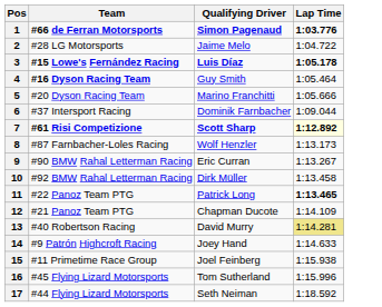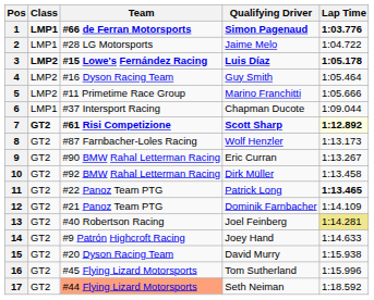 <table class="wikitable" style="font-size: 90%;">
 <tr>
 <th>Pos</th>
+<th>Class</th>
 <th>Team</th>
 <th>Qualifying Driver</th>
 <th>Lap Time</th>
 </tr>
 <tr style="font-weight:bold">
 <th>1</th>
+<td>LMP1</td>
 <td>#66 <a href='#'>de Ferran Motorsports</a></td>
 <td><a href='#'>Simon Pagenaud</a></td>
 <td>1:03.776</td>
 </tr>
 <tr>
 <th>2</th>
+<td>LMP1</td>
 <td>#28 LG Motorsports</td>
 <td><a href='#'>Jaime Melo</a></td>
 <td>1:04.722</td>
 </tr>
 <tr style="font-weight:bold">
 <th>3</th>
+<td>LMP2</td>
 <td>#15 <a href='#'>Lowe's</a> <a href='#'>Fernández Racing</a></td>
 <td><a href='#'>Luis Díaz</a></td>
 <td>1:05.178</td>
 </tr>
 <tr>
 <th>4</th>
-<td><strong>#16 <a href='#'>Dyson Racing Team</a></strong></td>
+<td>LMP2</td>
+<td>#16 <a href='#'>Dyson Racing Team</a></td>
 <td><a href='#'>Guy Smith</a></td>
 <td>1:05.464</td>
 </tr>
 <tr>
 <th>5</th>
-<td>#20 <a href='#'>Dyson Racing Team</a></td>
+<td>LMP2</td>
+<td>#11 Primetime Race Group</td>
 <td><a href='#'>Marino Franchitti</a></td>
 <td>1:05.666</td>
 </tr>
 <tr>
 <th>6</th>
+<td>LMP1</td>
 <td>#37 Intersport Racing</td>
-<td><a href='#'>Dominik Farnbacher</a></td>
+<td>Chapman Ducote</td>
 <td>1:09.044</td>
 </tr>
 <tr style="font-weight:bold">
 <th>7</th>
+<td>GT2</td>
 <td>#61 <a href='#'>Risi Competizione</a></td>
 <td><a href='#'>Scott Sharp</a></td>
 <td style="background: lightyellow;">1:12.892</td>
 </tr>
 <tr>
 <th>8</th>
+<td>GT2</td>
 <td>#87 Farnbacher-Loles Racing</td>
 <td><a href='#'>Wolf Henzler</a></td>
 <td>1:13.173</td>
 </tr>
 <tr>
 <th>9</th>
+<td>GT2</td>
 <td>#90 <a href='#'>BMW</a> <a href='#'>Rahal Letterman Racing</a></td>
 <td>Eric Curran</td>
 <td>1:13.267</td>
 </tr>
 <tr>
 <th>10</th>
+<td>GT2</td>
 <td>#92 <a href='#'>BMW</a> <a href='#'>Rahal Letterman Racing</a></td>
 <td><a href='#'>Dirk Müller</a></td>
 <td>1:13.458</td>
 </tr>
 <tr>
 <th>11</th>
+<td>GT2</td>
 <td>#22 <a href='#'>Panoz</a> Team PTG</td>
 <td><a href='#'>Patrick Long</a></td>
 <td><strong>1:13.465</strong></td>
 </tr>
 <tr>
 <th>12</th>
+<td>GT2</td>
 <td>#21 <a href='#'>Panoz</a> Team PTG</td>
-<td>Chapman Ducote</td>
+<td><a href='#'>Dominik Farnbacher</a></td>
 <td>1:14.109</td>
 </tr>
 <tr>
 <th>13</th>
+<td>GT2</td>
 <td>#40 Robertson Racing</td>
-<td>David Murry</td>
+<td>Joel Feinberg</td>
 <td style="background: khaki;">1:14.281</td>
 </tr>
 <tr>
 <th>14</th>
+<td>GT2</td>
 <td>#9 <a href='#'>Patrón</a> <a href='#'>Highcroft Racing</a></td>
 <td>Joey Hand</td>
 <td>1:14.633</td>
 </tr>
 <tr>
 <th>15</th>
-<td>#11 Primetime Race Group</td>
-<td>Joel Feinberg</td>
+<td>GT2</td>
+<td>#20 <a href='#'>Dyson Racing Team</a></td>
+<td>David Murry</td>
 <td>1:15.938</td>
 </tr>
 <tr>
 <th>16</th>
+<td>GT2</td>
 <td>#45 <a href='#'>Flying Lizard Motorsports</a></td>
 <td>Tom Sutherland</td>
 <td>1:15.996</td>
 </tr>
 <tr>
 <th>17</th>
-<td>#44 <a href='#'>Flying Lizard Motorsports</a></td>
+<td>GT2</td>
+<td style="background: lightsalmon;">#44 <a href='#'>Flying Lizard Motorsports</a></td>
 <td>Seth Neiman</td>
 <td>1:18.592</td>
 </tr>
 </table>
